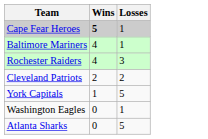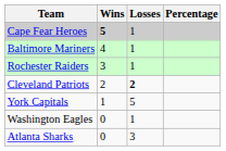 <table class="wikitable">
 <tr>
 <th>Team</th>
 <th>Wins</th>
 <th>Losses</th>
+<th>Percentage</th>
 </tr>
 <tr style="background:#ccc;">
 <td><a href='#'>Cape Fear Heroes</a></td>
 <td><strong>5</strong></td>
 <td>1</td>
+<td></td>
 </tr>
 <tr style="background:#cfc;">
 <td><a href='#'>Baltimore Mariners</a></td>
 <td>4</td>
 <td>1</td>
+<td></td>
 </tr>
 <tr style="background:#cfc;">
 <td><a href='#'>Rochester Raiders</a></td>
-<td>4</td>
 <td>3</td>
+<td>1</td>
+<td></td>
 </tr>
 <tr style=>
 <td><a href='#'>Cleveland Patriots</a></td>
 <td>2</td>
-<td>2</td>
+<td><strong>2</strong></td>
+<td></td>
 </tr>
 <tr style=>
 <td><a href='#'>York Capitals</a></td>
 <td>1</td>
 <td>5</td>
+<td></td>
 </tr>
 <tr style=>
 <td>Washington Eagles</td>
 <td>0</td>
 <td>1</td>
+<td></td>
 </tr>
 <tr style=>
 <td><a href='#'>Atlanta Sharks</a></td>
 <td>0</td>
-<td>5</td>
+<td>3</td>
+<td></td>
 </tr>
 </table>
